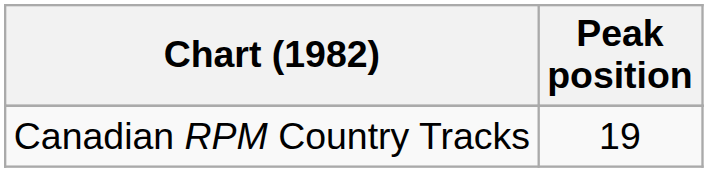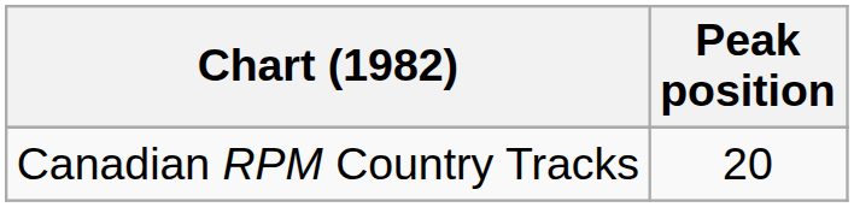 <table class="wikitable">
 <tr>
 <th align="left">Chart (1982)</th>
 <th align="center">Peak<br>position</th>
 </tr>
 <tr>
 </tr>
 <tr>
 <td align="left">Canadian <em>RPM</em> Country Tracks</td>
-<td align="center">19</td>
+<td align="center">20</td>
 </tr>
 </table>
